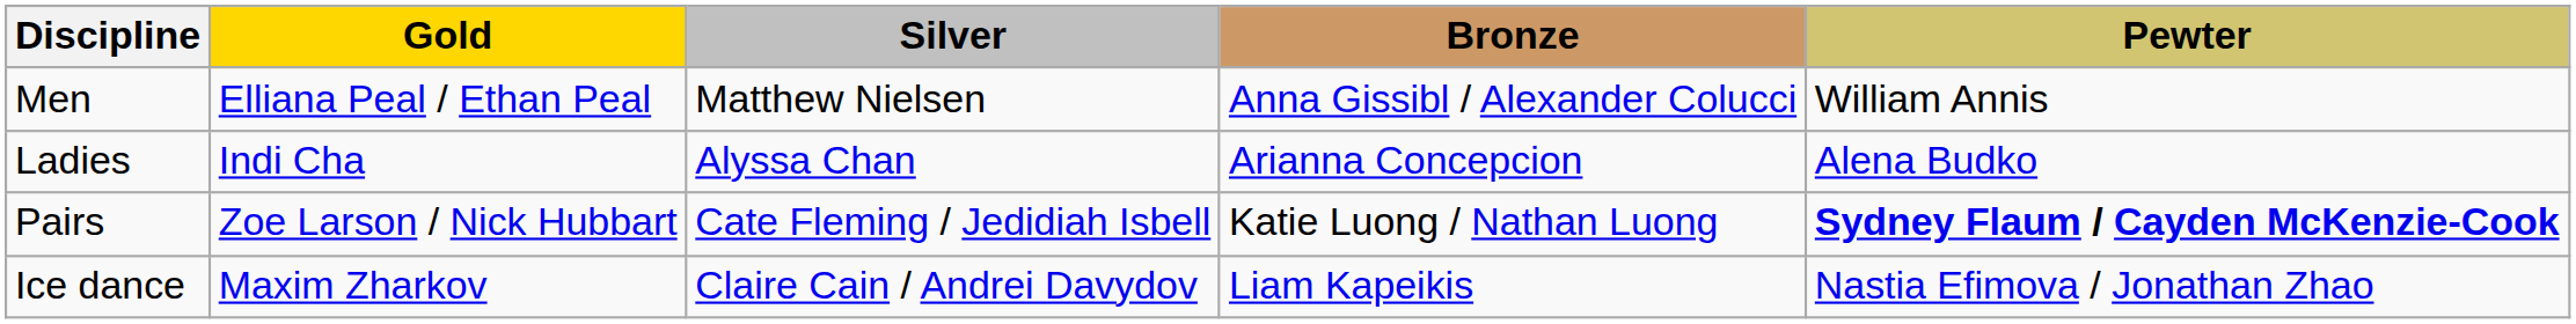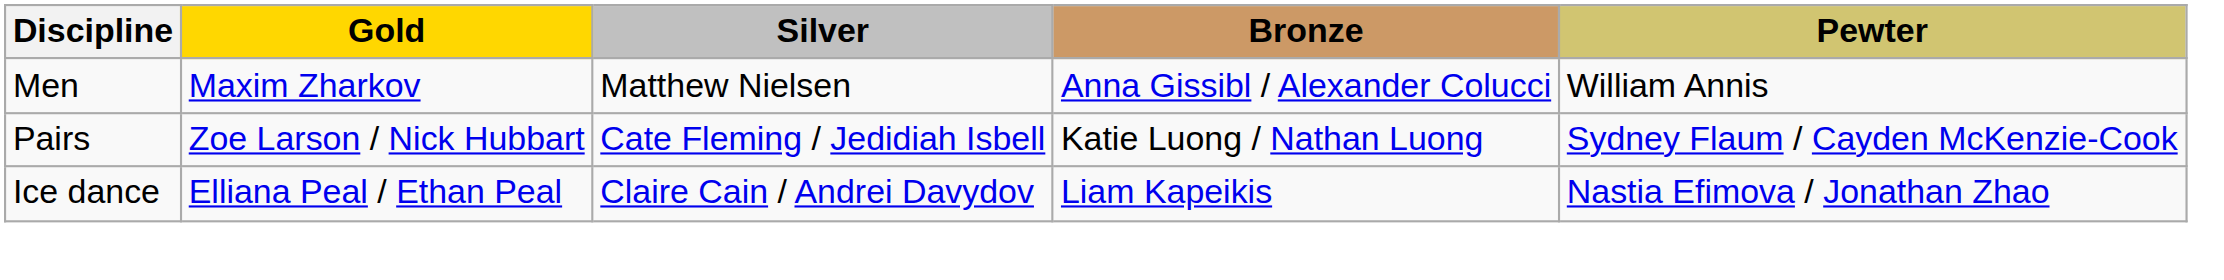 <table class="wikitable">
 <tr>
 <th>Discipline</th>
 <td align=center bgcolor=gold><strong>Gold</strong></td>
 <td align=center bgcolor=silver><strong>Silver</strong></td>
 <td align=center bgcolor=cc9966><strong>Bronze</strong></td>
 <td align=center bgcolor=d1c571><strong>Pewter</strong></td>
 </tr>
 <tr>
 <td>Men</td>
-<td><a href='#'>Elliana Peal</a> / <a href='#'>Ethan Peal</a></td>
+<td><a href='#'>Maxim Zharkov</a></td>
 <td>Matthew Nielsen</td>
 <td><a href='#'>Anna Gissibl</a> / <a href='#'>Alexander Colucci</a></td>
 <td>William Annis</td>
-</tr>
-<tr>
-<td>Ladies</td>
-<td><a href='#'>Indi Cha</a></td>
-<td><a href='#'>Alyssa Chan</a></td>
-<td><a href='#'>Arianna Concepcion</a></td>
-<td><a href='#'>Alena Budko</a></td>
 </tr>
 <tr>
 <td>Pairs</td>
 <td><a href='#'>Zoe Larson</a> / <a href='#'>Nick Hubbart</a></td>
 <td><a href='#'>Cate Fleming</a> / <a href='#'>Jedidiah Isbell</a></td>
 <td>Katie Luong / <a href='#'>Nathan Luong</a></td>
-<td><strong><a href='#'>Sydney Flaum</a> / <a href='#'>Cayden McKenzie-Cook</a></strong></td>
+<td><a href='#'>Sydney Flaum</a> / <a href='#'>Cayden McKenzie-Cook</a></td>
 </tr>
 <tr>
 <td>Ice dance</td>
-<td><a href='#'>Maxim Zharkov</a></td>
+<td><a href='#'>Elliana Peal</a> / <a href='#'>Ethan Peal</a></td>
 <td><a href='#'>Claire Cain</a> / <a href='#'>Andrei Davydov</a></td>
 <td><a href='#'>Liam Kapeikis</a></td>
 <td><a href='#'>Nastia Efimova</a> / <a href='#'>Jonathan Zhao</a></td>
 </tr>
 </table>
